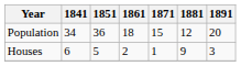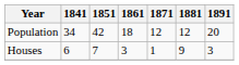 <table class="wikitable">
 <tr>
 <th>Year</th>
 <th>1841</th>
 <th>1851</th>
 <th>1861</th>
 <th>1871</th>
 <th>1881</th>
 <th>1891</th>
 </tr>
 <tr>
 <td>Population</td>
 <td>34</td>
-<td>36</td>
+<td>42</td>
 <td>18</td>
-<td>15</td>
+<td>12</td>
 <td>12</td>
 <td>20</td>
 </tr>
 <tr>
 <td>Houses</td>
 <td>6</td>
-<td>5</td>
-<td>2</td>
+<td>7</td>
+<td>3</td>
 <td>1</td>
 <td>9</td>
 <td>3</td>
 </tr>
 <tr>
 </tr>
 </table>
